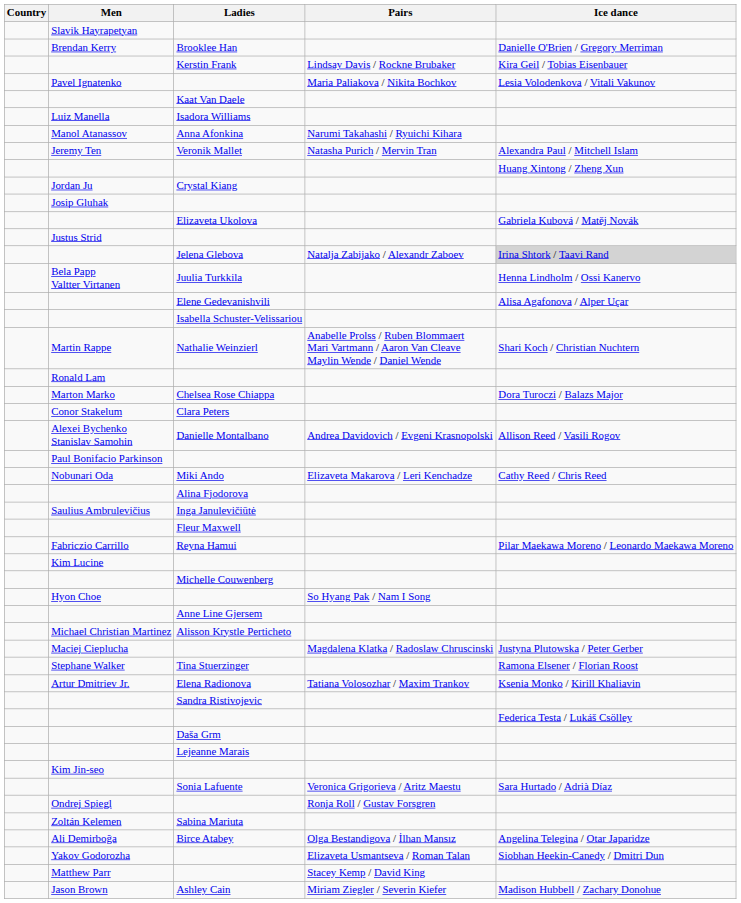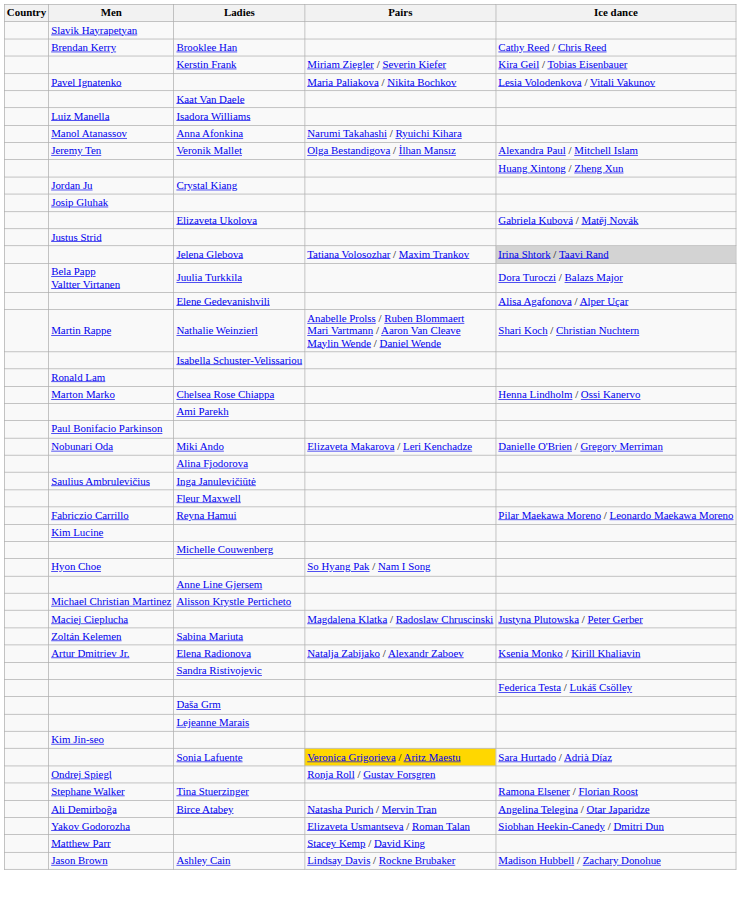 <table class="wikitable">
 <tr>
 <th>Country</th>
 <th>Men</th>
 <th>Ladies</th>
 <th>Pairs</th>
 <th>Ice dance</th>
 </tr>
 <tr>
 <td></td>
 <td><a href='#'>Slavik Hayrapetyan</a></td>
 <td></td>
 <td></td>
 <td></td>
 </tr>
 <tr>
 <td></td>
 <td><a href='#'>Brendan Kerry</a></td>
 <td><a href='#'>Brooklee Han</a></td>
 <td></td>
-<td><a href='#'>Danielle O'Brien</a> / <a href='#'>Gregory Merriman</a></td>
+<td><a href='#'>Cathy Reed</a> / <a href='#'>Chris Reed</a></td>
 </tr>
 <tr>
 <td></td>
 <td></td>
 <td><a href='#'>Kerstin Frank</a></td>
-<td><a href='#'>Lindsay Davis</a> / <a href='#'>Rockne Brubaker</a></td>
+<td><a href='#'>Miriam Ziegler</a> / <a href='#'>Severin Kiefer</a></td>
 <td><a href='#'>Kira Geil</a> / <a href='#'>Tobias Eisenbauer</a></td>
 </tr>
 <tr>
 <td></td>
 <td><a href='#'>Pavel Ignatenko</a></td>
 <td></td>
 <td><a href='#'>Maria Paliakova</a> / <a href='#'>Nikita Bochkov</a></td>
 <td><a href='#'>Lesia Volodenkova</a> / <a href='#'>Vitali Vakunov</a></td>
 </tr>
 <tr>
 <td></td>
 <td></td>
 <td><a href='#'>Kaat Van Daele</a></td>
 <td></td>
 <td></td>
 </tr>
 <tr>
 <td></td>
 <td><a href='#'>Luiz Manella</a></td>
 <td><a href='#'>Isadora Williams</a></td>
 <td></td>
 <td></td>
 </tr>
 <tr>
 <td></td>
 <td><a href='#'>Manol Atanassov</a></td>
 <td><a href='#'>Anna Afonkina</a></td>
 <td><a href='#'>Narumi Takahashi</a> / <a href='#'>Ryuichi Kihara</a></td>
 <td></td>
 </tr>
 <tr>
 <td></td>
 <td><a href='#'>Jeremy Ten</a></td>
 <td><a href='#'>Veronik Mallet</a></td>
-<td><a href='#'>Natasha Purich</a> / <a href='#'>Mervin Tran</a></td>
+<td><a href='#'>Olga Bestandigova</a> / <a href='#'>İlhan Mansız</a></td>
 <td><a href='#'>Alexandra Paul</a> / <a href='#'>Mitchell Islam</a></td>
 </tr>
 <tr>
 <td></td>
 <td></td>
 <td></td>
 <td></td>
 <td><a href='#'>Huang Xintong</a> / <a href='#'>Zheng Xun</a></td>
 </tr>
 <tr>
 <td></td>
 <td><a href='#'>Jordan Ju</a></td>
 <td><a href='#'>Crystal Kiang</a></td>
 <td></td>
 <td></td>
 </tr>
 <tr>
 <td></td>
 <td><a href='#'>Josip Gluhak</a></td>
 <td></td>
 <td></td>
 <td></td>
 </tr>
 <tr>
 <td></td>
 <td></td>
 <td><a href='#'>Elizaveta Ukolova</a></td>
 <td></td>
 <td><a href='#'>Gabriela Kubová</a> / <a href='#'>Matěj Novák</a></td>
 </tr>
 <tr>
 <td></td>
 <td><a href='#'>Justus Strid</a></td>
 <td></td>
 <td></td>
 <td></td>
 </tr>
 <tr>
 <td></td>
 <td></td>
 <td><a href='#'>Jelena Glebova</a></td>
-<td><a href='#'>Natalja Zabijako</a> / <a href='#'>Alexandr Zaboev</a></td>
+<td><a href='#'>Tatiana Volosozhar</a> / <a href='#'>Maxim Trankov</a></td>
 <td style="background: lightgrey;"><a href='#'>Irina Shtork</a> / <a href='#'>Taavi Rand</a></td>
 </tr>
 <tr>
 <td></td>
 <td><a href='#'>Bela Papp</a> <br> <a href='#'>Valtter Virtanen</a></td>
 <td><a href='#'>Juulia Turkkila</a></td>
 <td></td>
-<td><a href='#'>Henna Lindholm</a> / <a href='#'>Ossi Kanervo</a></td>
+<td><a href='#'>Dora Turoczi</a> / <a href='#'>Balazs Major</a></td>
 </tr>
 <tr>
 <td></td>
 <td></td>
 <td><a href='#'>Elene Gedevanishvili</a></td>
 <td></td>
 <td><a href='#'>Alisa Agafonova</a> / <a href='#'>Alper Uçar</a></td>
 </tr>
 <tr>
 <td></td>
+<td><a href='#'>Martin Rappe</a></td>
+<td><a href='#'>Nathalie Weinzierl</a></td>
+<td><a href='#'>Anabelle Prolss</a> / <a href='#'>Ruben Blommaert</a> <br> <a href='#'>Mari Vartmann</a> / <a href='#'>Aaron Van Cleave</a> <br> <a href='#'>Maylin Wende</a> / <a href='#'>Daniel Wende</a></td>
+<td><a href='#'>Shari Koch</a> / <a href='#'>Christian Nuchtern</a></td>
+</tr>
+<tr>
+<td></td>
 <td></td>
 <td><a href='#'>Isabella Schuster-Velissariou</a></td>
 <td></td>
 <td></td>
-</tr>
-<tr>
-<td></td>
-<td><a href='#'>Martin Rappe</a></td>
-<td><a href='#'>Nathalie Weinzierl</a></td>
-<td><a href='#'>Anabelle Prolss</a> / <a href='#'>Ruben Blommaert</a> <br> <a href='#'>Mari Vartmann</a> / <a href='#'>Aaron Van Cleave</a> <br> <a href='#'>Maylin Wende</a> / <a href='#'>Daniel Wende</a></td>
-<td><a href='#'>Shari Koch</a> / <a href='#'>Christian Nuchtern</a></td>
 </tr>
 <tr>
 <td></td>
 <td><a href='#'>Ronald Lam</a></td>
 <td></td>
 <td></td>
 <td></td>
 </tr>
 <tr>
 <td></td>
 <td><a href='#'>Marton Marko</a></td>
 <td><a href='#'>Chelsea Rose Chiappa</a></td>
 <td></td>
-<td><a href='#'>Dora Turoczi</a> / <a href='#'>Balazs Major</a></td>
+<td><a href='#'>Henna Lindholm</a> / <a href='#'>Ossi Kanervo</a></td>
 </tr>
 <tr>
 <td></td>
-<td><a href='#'>Conor Stakelum</a></td>
-<td><a href='#'>Clara Peters</a></td>
+<td></td>
+<td><a href='#'>Ami Parekh</a></td>
 <td></td>
 <td></td>
-</tr>
-<tr>
-<td></td>
-<td><a href='#'>Alexei Bychenko</a> <br> <a href='#'>Stanislav Samohin</a></td>
-<td><a href='#'>Danielle Montalbano</a></td>
-<td><a href='#'>Andrea Davidovich</a> / <a href='#'>Evgeni Krasnopolski</a></td>
-<td><a href='#'>Allison Reed</a> / <a href='#'>Vasili Rogov</a></td>
 </tr>
 <tr>
 <td></td>
 <td><a href='#'>Paul Bonifacio Parkinson</a></td>
 <td></td>
 <td></td>
 <td></td>
 </tr>
 <tr>
 <td></td>
 <td><a href='#'>Nobunari Oda</a></td>
 <td><a href='#'>Miki Ando</a></td>
 <td><a href='#'>Elizaveta Makarova</a> / <a href='#'>Leri Kenchadze</a></td>
-<td><a href='#'>Cathy Reed</a> / <a href='#'>Chris Reed</a></td>
+<td><a href='#'>Danielle O'Brien</a> / <a href='#'>Gregory Merriman</a></td>
 </tr>
 <tr>
 <td></td>
 <td></td>
 <td><a href='#'>Alina Fjodorova</a></td>
 <td></td>
 <td></td>
 </tr>
 <tr>
 <td></td>
 <td><a href='#'>Saulius Ambrulevičius</a></td>
 <td><a href='#'>Inga Janulevičiūtė</a></td>
 <td></td>
 <td></td>
 </tr>
 <tr>
 <td></td>
 <td></td>
 <td><a href='#'>Fleur Maxwell</a></td>
 <td></td>
 <td></td>
 </tr>
 <tr>
 <td></td>
 <td><a href='#'>Fabriczio Carrillo</a></td>
 <td><a href='#'>Reyna Hamui</a></td>
 <td></td>
 <td><a href='#'>Pilar Maekawa Moreno</a> / <a href='#'>Leonardo Maekawa Moreno</a></td>
 </tr>
 <tr>
 <td></td>
 <td><a href='#'>Kim Lucine</a></td>
 <td></td>
 <td></td>
 <td></td>
 </tr>
 <tr>
 <td></td>
 <td></td>
 <td><a href='#'>Michelle Couwenberg</a></td>
 <td></td>
 <td></td>
 </tr>
 <tr>
 <td></td>
 <td><a href='#'>Hyon Choe</a></td>
 <td></td>
 <td><a href='#'>So Hyang Pak</a> / <a href='#'>Nam I Song</a></td>
 <td></td>
 </tr>
 <tr>
 <td></td>
 <td></td>
 <td><a href='#'>Anne Line Gjersem</a></td>
 <td></td>
 <td></td>
 </tr>
 <tr>
 <td></td>
 <td><a href='#'>Michael Christian Martinez</a></td>
 <td><a href='#'>Alisson Krystle Perticheto</a></td>
 <td></td>
 <td></td>
 </tr>
 <tr>
 <td></td>
 <td><a href='#'>Maciej Cieplucha</a></td>
 <td></td>
 <td><a href='#'>Magdalena Klatka</a> / <a href='#'>Radoslaw Chruscinski</a></td>
 <td><a href='#'>Justyna Plutowska</a> / <a href='#'>Peter Gerber</a></td>
 </tr>
 <tr>
 <td></td>
-<td><a href='#'>Stephane Walker</a></td>
-<td><a href='#'>Tina Stuerzinger</a></td>
+<td><a href='#'>Zoltán Kelemen</a></td>
+<td><a href='#'>Sabina Mariuta</a></td>
 <td></td>
-<td><a href='#'>Ramona Elsener</a> / <a href='#'>Florian Roost</a></td>
+<td></td>
 </tr>
 <tr>
 <td></td>
 <td><a href='#'>Artur Dmitriev Jr.</a></td>
 <td><a href='#'>Elena Radionova</a></td>
-<td><a href='#'>Tatiana Volosozhar</a> / <a href='#'>Maxim Trankov</a></td>
+<td><a href='#'>Natalja Zabijako</a> / <a href='#'>Alexandr Zaboev</a></td>
 <td><a href='#'>Ksenia Monko</a> / <a href='#'>Kirill Khaliavin</a></td>
 </tr>
 <tr>
 <td></td>
 <td></td>
 <td><a href='#'>Sandra Ristivojevic</a></td>
 <td></td>
 <td></td>
 </tr>
 <tr>
 <td></td>
 <td></td>
 <td></td>
 <td></td>
 <td><a href='#'>Federica Testa</a> / <a href='#'>Lukáš Csölley</a></td>
 </tr>
 <tr>
 <td></td>
 <td></td>
 <td><a href='#'>Daša Grm</a></td>
 <td></td>
 <td></td>
 </tr>
 <tr>
 <td></td>
 <td></td>
 <td><a href='#'>Lejeanne Marais</a></td>
 <td></td>
 <td></td>
 </tr>
 <tr>
 <td></td>
 <td><a href='#'>Kim Jin-seo</a></td>
 <td></td>
 <td></td>
 <td></td>
 </tr>
 <tr>
 <td></td>
 <td></td>
 <td><a href='#'>Sonia Lafuente</a></td>
-<td><a href='#'>Veronica Grigorieva</a> / <a href='#'>Aritz Maestu</a></td>
+<td style="background: gold;"><a href='#'>Veronica Grigorieva</a> / <a href='#'>Aritz Maestu</a></td>
 <td><a href='#'>Sara Hurtado</a> / <a href='#'>Adrià Díaz</a></td>
 </tr>
 <tr>
 <td></td>
 <td><a href='#'>Ondrej Spiegl</a></td>
 <td></td>
 <td><a href='#'>Ronja Roll</a> / <a href='#'>Gustav Forsgren</a></td>
 <td></td>
 </tr>
 <tr>
 <td></td>
-<td><a href='#'>Zoltán Kelemen</a></td>
-<td><a href='#'>Sabina Mariuta</a></td>
+<td><a href='#'>Stephane Walker</a></td>
+<td><a href='#'>Tina Stuerzinger</a></td>
 <td></td>
-<td></td>
+<td><a href='#'>Ramona Elsener</a> / <a href='#'>Florian Roost</a></td>
 </tr>
 <tr>
 <td></td>
 <td><a href='#'>Ali Demirboğa</a></td>
 <td><a href='#'>Birce Atabey</a></td>
-<td><a href='#'>Olga Bestandigova</a> / <a href='#'>İlhan Mansız</a></td>
+<td><a href='#'>Natasha Purich</a> / <a href='#'>Mervin Tran</a></td>
 <td><a href='#'>Angelina Telegina</a> / <a href='#'>Otar Japaridze</a></td>
 </tr>
 <tr>
 <td></td>
 <td><a href='#'>Yakov Godorozha</a></td>
 <td></td>
 <td><a href='#'>Elizaveta Usmantseva</a> / <a href='#'>Roman Talan</a></td>
 <td><a href='#'>Siobhan Heekin-Canedy</a> / <a href='#'>Dmitri Dun</a></td>
 </tr>
 <tr>
 <td></td>
 <td><a href='#'>Matthew Parr</a></td>
 <td></td>
 <td><a href='#'>Stacey Kemp</a> / <a href='#'>David King</a></td>
 <td></td>
 </tr>
 <tr>
 <td></td>
 <td><a href='#'>Jason Brown</a></td>
 <td><a href='#'>Ashley Cain</a></td>
-<td><a href='#'>Miriam Ziegler</a> / <a href='#'>Severin Kiefer</a></td>
+<td><a href='#'>Lindsay Davis</a> / <a href='#'>Rockne Brubaker</a></td>
 <td><a href='#'>Madison Hubbell</a> / <a href='#'>Zachary Donohue</a></td>
 </tr>
 </table>
